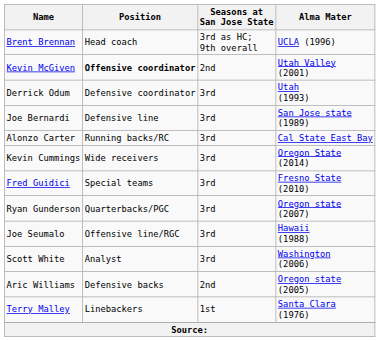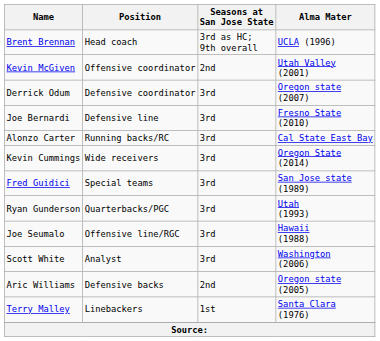 <table class="wikitable" border="1" style="font-size:90%;">
 <tr>
 <th>Name</th>
 <th>Position</th>
 <th>Seasons at<br>San Jose State</th>
 <th>Alma Mater</th>
 </tr>
 <tr>
 <td><a href='#'>Brent Brennan</a></td>
 <td>Head coach</td>
 <td>3rd as HC;<br>9th overall</td>
 <td><a href='#'>UCLA</a> (1996)</td>
 </tr>
 <tr>
 <td><a href='#'>Kevin McGiven</a></td>
-<td><strong>Offensive coordinator</strong></td>
+<td>Offensive coordinator</td>
 <td>2nd</td>
 <td><a href='#'>Utah Valley</a><br>(2001)</td>
 </tr>
 <tr>
 <td>Derrick Odum</td>
 <td>Defensive coordinator</td>
 <td>3rd</td>
-<td><a href='#'>Utah</a><br>(1993)</td>
+<td><a href='#'>Oregon state</a><br>(2007)</td>
 </tr>
 <tr>
 <td>Joe Bernardi</td>
 <td>Defensive line</td>
 <td>3rd</td>
-<td><a href='#'>San Jose state</a><br>(1989)</td>
+<td><a href='#'>Fresno State</a><br>(2010)</td>
 </tr>
 <tr>
 <td>Alonzo Carter</td>
 <td>Running backs/RC</td>
 <td>3rd</td>
 <td><a href='#'>Cal State East Bay</a></td>
 </tr>
 <tr>
 <td>Kevin Cummings</td>
 <td>Wide receivers</td>
 <td>3rd</td>
 <td><a href='#'>Oregon State</a><br>(2014)</td>
 </tr>
 <tr>
 <td><a href='#'>Fred Guidici</a></td>
 <td>Special teams</td>
 <td>3rd</td>
-<td><a href='#'>Fresno State</a><br>(2010)</td>
+<td><a href='#'>San Jose state</a><br>(1989)</td>
 </tr>
 <tr>
 <td>Ryan Gunderson</td>
 <td>Quarterbacks/PGC</td>
 <td>3rd</td>
-<td><a href='#'>Oregon state</a><br>(2007)</td>
+<td><a href='#'>Utah</a><br>(1993)</td>
 </tr>
 <tr>
 <td>Joe Seumalo</td>
 <td>Offensive line/RGC</td>
 <td>3rd</td>
 <td><a href='#'>Hawaii</a><br>(1988)</td>
 </tr>
 <tr>
 <td>Scott White</td>
 <td>Analyst</td>
 <td>3rd</td>
 <td><a href='#'>Washington</a><br>(2006)</td>
 </tr>
 <tr>
 <td>Aric Williams</td>
 <td>Defensive backs</td>
 <td>2nd</td>
 <td><a href='#'>Oregon state</a><br>(2005)</td>
 </tr>
 <tr>
 <td><a href='#'>Terry Malley</a></td>
 <td>Linebackers</td>
 <td>1st</td>
 <td><a href='#'>Santa Clara</a><br>(1976)</td>
 </tr>
 <tr>
 </tr>
 <tr>
 <th align=center colspan=4>Source:</th>
 </tr>
 </table>
